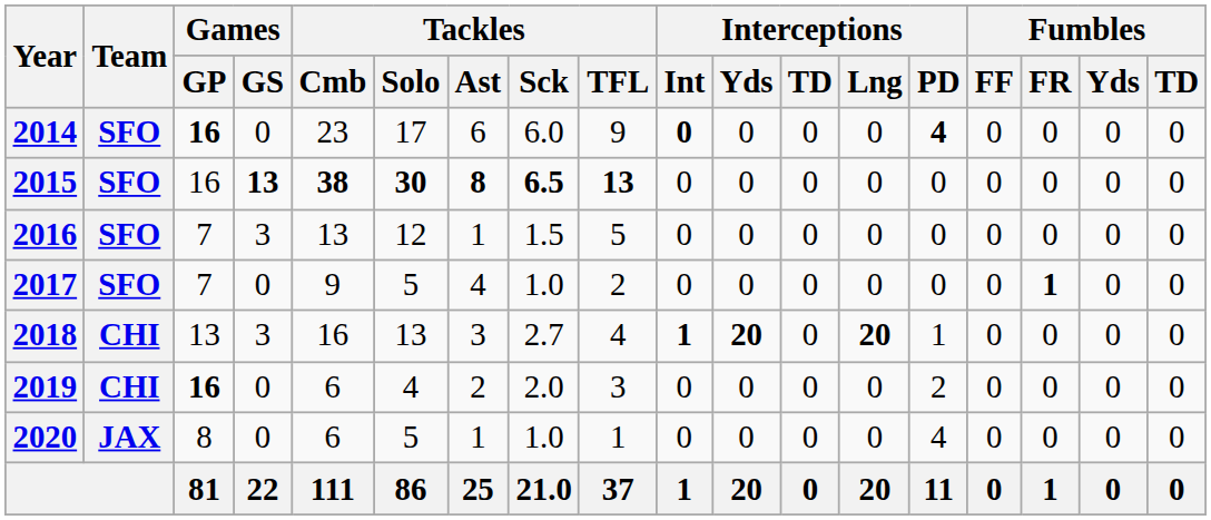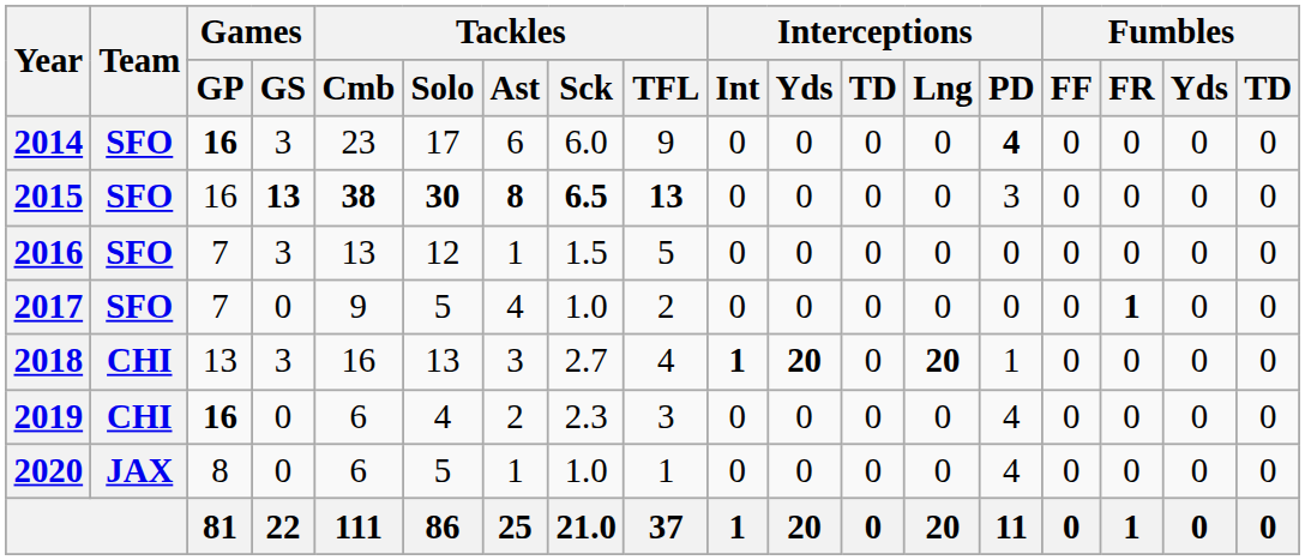 <table class="wikitable" style="text-align:center">
 <tr>
 <th rowspan="2">Year</th>
 <th rowspan="2">Team</th>
 <th colspan="2">Games</th>
 <th colspan="5">Tackles</th>
 <th colspan="5">Interceptions</th>
 <th colspan="4">Fumbles</th>
 </tr>
 <tr>
 <th>GP</th>
 <th>GS</th>
 <th>Cmb</th>
 <th>Solo</th>
 <th>Ast</th>
 <th>Sck</th>
 <th>TFL</th>
 <th>Int</th>
 <th>Yds</th>
 <th>TD</th>
 <th>Lng</th>
 <th>PD</th>
 <th>FF</th>
 <th>FR</th>
 <th>Yds</th>
 <th>TD</th>
 </tr>
 <tr>
 <th><a href='#'>2014</a></th>
 <th><a href='#'>SFO</a></th>
 <td><strong>16</strong></td>
-<td>0</td>
+<td>3</td>
 <td>23</td>
 <td>17</td>
 <td>6</td>
 <td>6.0</td>
 <td>9</td>
-<td><strong>0</strong></td>
+<td>0</td>
 <td>0</td>
 <td>0</td>
 <td>0</td>
 <td><strong>4</strong></td>
 <td>0</td>
 <td>0</td>
 <td>0</td>
 <td>0</td>
 </tr>
 <tr>
 <th><a href='#'>2015</a></th>
 <th><a href='#'>SFO</a></th>
 <td>16</td>
 <td><strong>13</strong></td>
 <td><strong>38</strong></td>
 <td><strong>30</strong></td>
 <td><strong>8</strong></td>
 <td><strong>6.5</strong></td>
 <td><strong>13</strong></td>
 <td>0</td>
 <td>0</td>
 <td>0</td>
 <td>0</td>
-<td>0</td>
+<td>3</td>
 <td>0</td>
 <td>0</td>
 <td>0</td>
 <td>0</td>
 </tr>
 <tr>
 <th><a href='#'>2016</a></th>
 <th><a href='#'>SFO</a></th>
 <td>7</td>
 <td>3</td>
 <td>13</td>
 <td>12</td>
 <td>1</td>
 <td>1.5</td>
 <td>5</td>
 <td>0</td>
 <td>0</td>
 <td>0</td>
 <td>0</td>
 <td>0</td>
 <td>0</td>
 <td>0</td>
 <td>0</td>
 <td>0</td>
 </tr>
 <tr>
 <th><a href='#'>2017</a></th>
 <th><a href='#'>SFO</a></th>
 <td>7</td>
 <td>0</td>
 <td>9</td>
 <td>5</td>
 <td>4</td>
 <td>1.0</td>
 <td>2</td>
 <td>0</td>
 <td>0</td>
 <td>0</td>
 <td>0</td>
 <td>0</td>
 <td>0</td>
 <td><strong>1</strong></td>
 <td>0</td>
 <td>0</td>
 </tr>
 <tr>
 <th><a href='#'>2018</a></th>
 <th><a href='#'>CHI</a></th>
 <td>13</td>
 <td>3</td>
 <td>16</td>
 <td>13</td>
 <td>3</td>
 <td>2.7</td>
 <td>4</td>
 <td><strong>1</strong></td>
 <td><strong>20</strong></td>
 <td>0</td>
 <td><strong>20</strong></td>
 <td>1</td>
 <td>0</td>
 <td>0</td>
 <td>0</td>
 <td>0</td>
 </tr>
 <tr>
 <th><a href='#'>2019</a></th>
 <th><a href='#'>CHI</a></th>
 <td><strong>16</strong></td>
 <td>0</td>
 <td>6</td>
 <td>4</td>
 <td>2</td>
-<td>2.0</td>
+<td>2.3</td>
 <td>3</td>
 <td>0</td>
 <td>0</td>
 <td>0</td>
 <td>0</td>
-<td>2</td>
+<td>4</td>
 <td>0</td>
 <td>0</td>
 <td>0</td>
 <td>0</td>
 </tr>
 <tr>
 <th><a href='#'>2020</a></th>
 <th><a href='#'>JAX</a></th>
 <td>8</td>
 <td>0</td>
 <td>6</td>
 <td>5</td>
 <td>1</td>
 <td>1.0</td>
 <td>1</td>
 <td>0</td>
 <td>0</td>
 <td>0</td>
 <td>0</td>
 <td>4</td>
 <td>0</td>
 <td>0</td>
 <td>0</td>
 <td>0</td>
 </tr>
 <tr>
 <th colspan="2"></th>
 <th>81</th>
 <th>22</th>
 <th>111</th>
 <th>86</th>
 <th>25</th>
 <th>21.0</th>
 <th>37</th>
 <th>1</th>
 <th>20</th>
 <th>0</th>
 <th>20</th>
 <th>11</th>
 <th>0</th>
 <th>1</th>
 <th>0</th>
 <th>0</th>
 </tr>
 </table>
